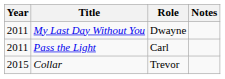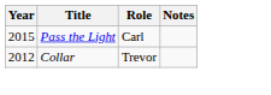 <table class="wikitable sortable">
 <tr>
 <th>Year</th>
 <th>Title</th>
 <th>Role</th>
 <th>Notes</th>
 </tr>
 <tr>
-<td>2011</td>
-<td><em><a href='#'>My Last Day Without You</a></em></td>
-<td>Dwayne</td>
-<td></td>
-</tr>
-<tr>
-<td>2011</td>
+<td>2015</td>
 <td><em><a href='#'>Pass the Light</a></em></td>
 <td>Carl</td>
 <td></td>
 </tr>
 <tr>
-<td>2015</td>
+<td>2012</td>
 <td><em>Collar</em></td>
 <td>Trevor</td>
 <td></td>
 </tr>
 </table>
